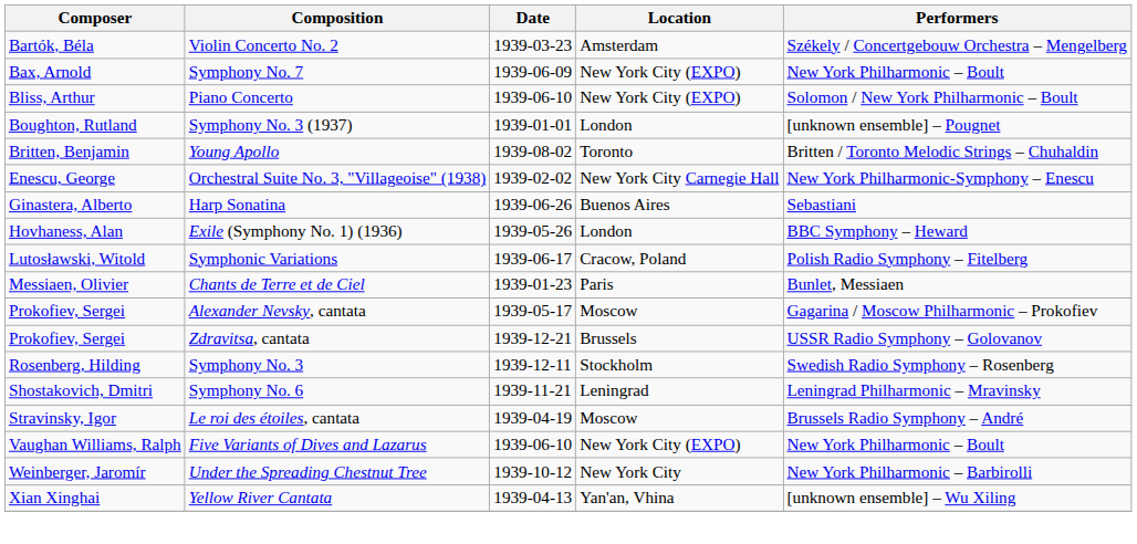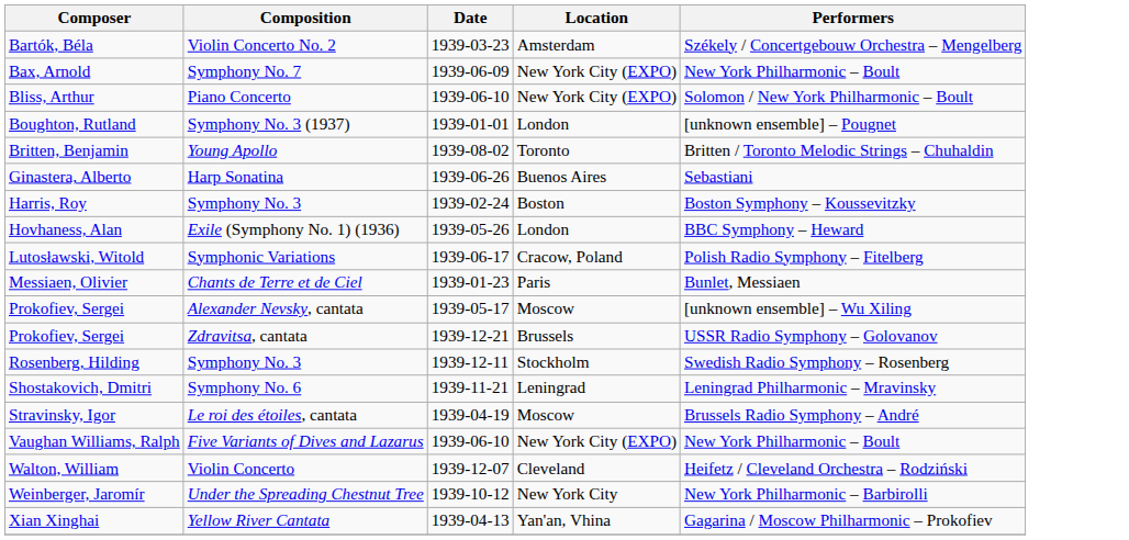 <table class="wikitable sortable">
 <tr>
 <th>Composer</th>
 <th>Composition</th>
 <th>Date</th>
 <th>Location</th>
 <th>Performers</th>
 </tr>
 <tr>
 <td><a href='#'>Bartók, Béla</a></td>
 <td><a href='#'>Violin Concerto No. 2</a></td>
 <td>1939-03-23</td>
 <td>Amsterdam</td>
 <td><a href='#'>Székely</a> / <a href='#'>Concertgebouw Orchestra</a> – <a href='#'>Mengelberg</a></td>
 </tr>
 <tr>
 <td><a href='#'>Bax, Arnold</a></td>
 <td><a href='#'>Symphony No. 7</a></td>
 <td>1939-06-09</td>
 <td>New York City (<a href='#'>EXPO</a>)</td>
 <td><a href='#'>New York Philharmonic</a> – <a href='#'>Boult</a></td>
 </tr>
 <tr>
 <td><a href='#'>Bliss, Arthur</a></td>
 <td><a href='#'>Piano Concerto</a></td>
 <td>1939-06-10</td>
 <td>New York City (<a href='#'>EXPO</a>)</td>
 <td><a href='#'>Solomon</a> / <a href='#'>New York Philharmonic</a> – <a href='#'>Boult</a></td>
 </tr>
 <tr>
 <td><a href='#'>Boughton, Rutland</a></td>
 <td><a href='#'>Symphony No. 3</a> (1937)</td>
 <td>1939-01-01</td>
 <td>London</td>
 <td>[unknown ensemble] – <a href='#'>Pougnet</a></td>
 </tr>
 <tr>
 <td><a href='#'>Britten, Benjamin</a></td>
 <td><em><a href='#'>Young Apollo</a></em></td>
 <td>1939-08-02</td>
 <td>Toronto</td>
 <td>Britten / <a href='#'>Toronto Melodic Strings</a> – <a href='#'>Chuhaldin</a></td>
 </tr>
 <tr>
-<td><a href='#'>Enescu, George</a></td>
-<td><a href='#'>Orchestral Suite No. 3, "Villageoise" (1938)</a></td>
-<td>1939-02-02</td>
-<td>New York City <a href='#'>Carnegie Hall</a></td>
-<td><a href='#'>New York Philharmonic-Symphony</a> – <a href='#'>Enescu</a></td>
-</tr>
-<tr>
 <td><a href='#'>Ginastera, Alberto</a></td>
 <td><a href='#'>Harp Sonatina</a></td>
 <td>1939-06-26</td>
 <td>Buenos Aires</td>
 <td><a href='#'>Sebastiani</a></td>
+</tr>
+<tr>
+<td><a href='#'>Harris, Roy</a></td>
+<td><a href='#'>Symphony No. 3</a></td>
+<td>1939-02-24</td>
+<td>Boston</td>
+<td><a href='#'>Boston Symphony</a> – <a href='#'>Koussevitzky</a></td>
 </tr>
 <tr>
 <td><a href='#'>Hovhaness, Alan</a></td>
 <td><em><a href='#'>Exile</a></em> (Symphony No. 1) (1936)</td>
 <td>1939-05-26</td>
 <td>London</td>
 <td><a href='#'>BBC Symphony</a> – <a href='#'>Heward</a></td>
 </tr>
 <tr>
 <td><a href='#'>Lutosławski, Witold</a></td>
 <td><a href='#'>Symphonic Variations</a></td>
 <td>1939-06-17</td>
 <td>Cracow, Poland</td>
 <td><a href='#'>Polish Radio Symphony</a> – <a href='#'>Fitelberg</a></td>
 </tr>
 <tr>
 <td><a href='#'>Messiaen, Olivier</a></td>
 <td><em><a href='#'>Chants de Terre et de Ciel</a></em></td>
 <td>1939-01-23</td>
 <td>Paris</td>
 <td><a href='#'>Bunlet</a>, Messiaen</td>
 </tr>
 <tr>
 <td><a href='#'>Prokofiev, Sergei</a></td>
 <td><em><a href='#'>Alexander Nevsky</a></em>, cantata</td>
 <td>1939-05-17</td>
 <td>Moscow</td>
-<td><a href='#'>Gagarina</a> / <a href='#'>Moscow Philharmonic</a> – Prokofiev</td>
+<td>[unknown ensemble] – <a href='#'>Wu Xiling</a></td>
 </tr>
 <tr>
 <td><a href='#'>Prokofiev, Sergei</a></td>
 <td><em><a href='#'>Zdravitsa</a></em>, cantata</td>
 <td>1939-12-21</td>
 <td>Brussels</td>
 <td><a href='#'>USSR Radio Symphony</a> – <a href='#'>Golovanov</a></td>
 </tr>
 <tr>
 <td><a href='#'>Rosenberg, Hilding</a></td>
 <td><a href='#'>Symphony No. 3</a></td>
 <td>1939-12-11</td>
 <td>Stockholm</td>
 <td><a href='#'>Swedish Radio Symphony</a> – Rosenberg</td>
 </tr>
 <tr>
 <td><a href='#'>Shostakovich, Dmitri</a></td>
 <td><a href='#'>Symphony No. 6</a></td>
 <td>1939-11-21</td>
 <td>Leningrad</td>
 <td><a href='#'>Leningrad Philharmonic</a> – <a href='#'>Mravinsky</a></td>
 </tr>
 <tr>
 <td><a href='#'>Stravinsky, Igor</a></td>
 <td><em><a href='#'>Le roi des étoiles</a></em>, cantata</td>
 <td>1939-04-19</td>
 <td>Moscow</td>
 <td><a href='#'>Brussels Radio Symphony</a> – <a href='#'>André</a></td>
 </tr>
 <tr>
 <td><a href='#'>Vaughan Williams, Ralph</a></td>
 <td><em><a href='#'>Five Variants of Dives and Lazarus</a></em></td>
 <td>1939-06-10</td>
 <td>New York City (<a href='#'>EXPO</a>)</td>
 <td><a href='#'>New York Philharmonic</a> – <a href='#'>Boult</a></td>
 </tr>
 <tr>
+<td><a href='#'>Walton, William</a></td>
+<td><a href='#'>Violin Concerto</a></td>
+<td>1939-12-07</td>
+<td>Cleveland</td>
+<td><a href='#'>Heifetz</a> / <a href='#'>Cleveland Orchestra</a> – <a href='#'>Rodziński</a></td>
+</tr>
+<tr>
 <td><a href='#'>Weinberger, Jaromír</a></td>
 <td><em><a href='#'>Under the Spreading Chestnut Tree</a></em></td>
 <td>1939-10-12</td>
 <td>New York City</td>
 <td><a href='#'>New York Philharmonic</a> – <a href='#'>Barbirolli</a></td>
 </tr>
 <tr>
 <td><a href='#'>Xian Xinghai</a></td>
 <td><em><a href='#'>Yellow River Cantata</a></em></td>
 <td>1939-04-13</td>
 <td>Yan'an, Vhina</td>
-<td>[unknown ensemble] – <a href='#'>Wu Xiling</a></td>
+<td><a href='#'>Gagarina</a> / <a href='#'>Moscow Philharmonic</a> – Prokofiev</td>
 </tr>
 <tr>
 </tr>
 </table>
